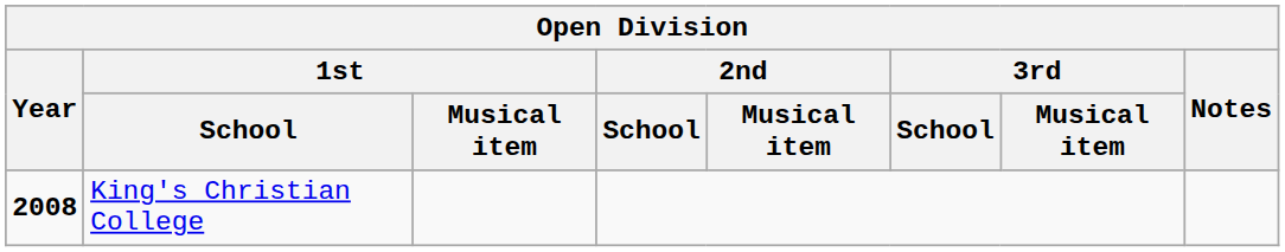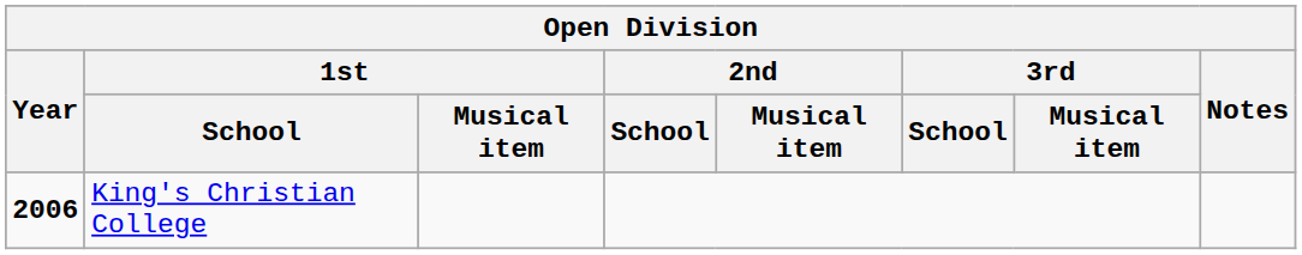 <table class="wikitable sortable">
 <tr>
 <th colspan=8>Open Division</th>
 </tr>
 <tr>
 <th rowspan=2>Year</th>
 <th colspan=2>1st</th>
 <th colspan=2>2nd</th>
 <th colspan=2>3rd</th>
 <th rowspan=2>Notes</th>
 </tr>
 <tr>
 <th>School</th>
 <th>Musical item</th>
 <th>School</th>
 <th>Musical item</th>
 <th>School</th>
 <th>Musical item</th>
 </tr>
 <tr>
-<td><strong>2008</strong></td>
+<td><strong>2006</strong></td>
 <td><a href='#'>King's Christian College</a></td>
 <td></td>
 <td colspan=4></td>
 <td></td>
 </tr>
 </table>
